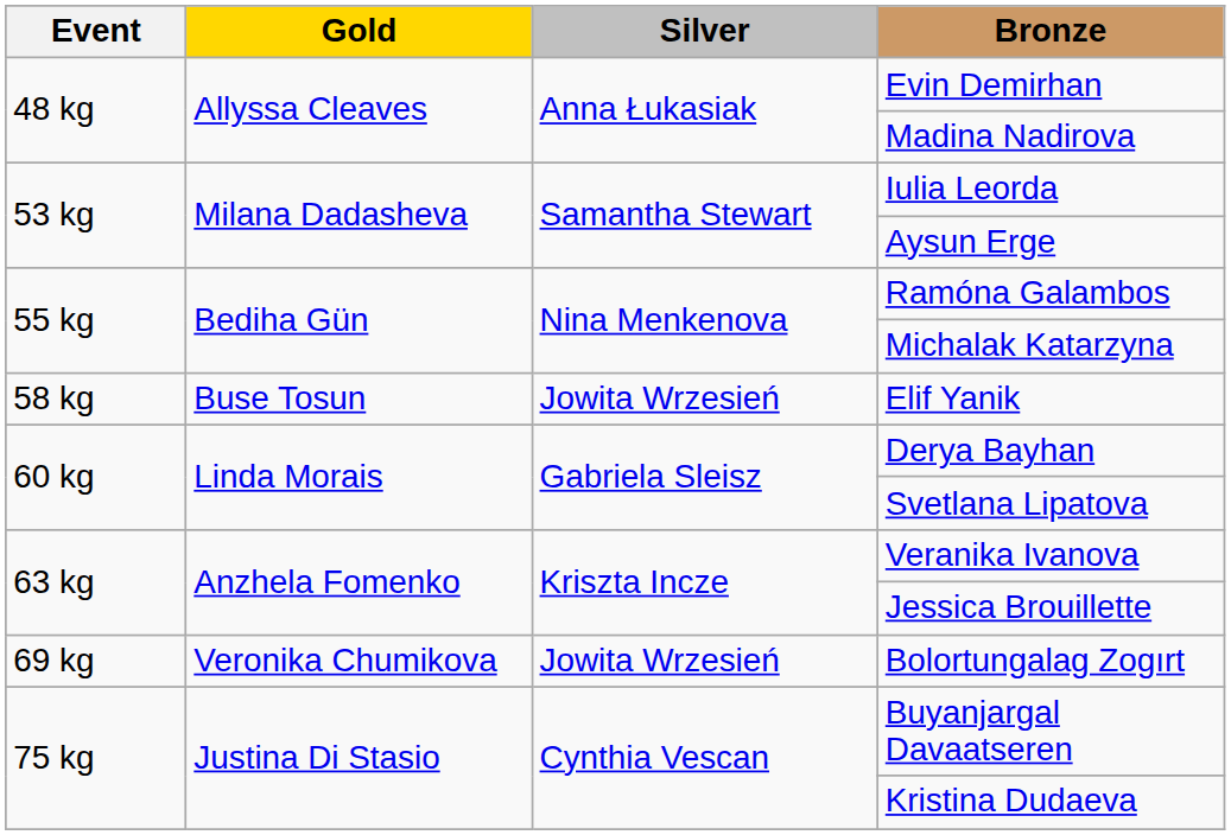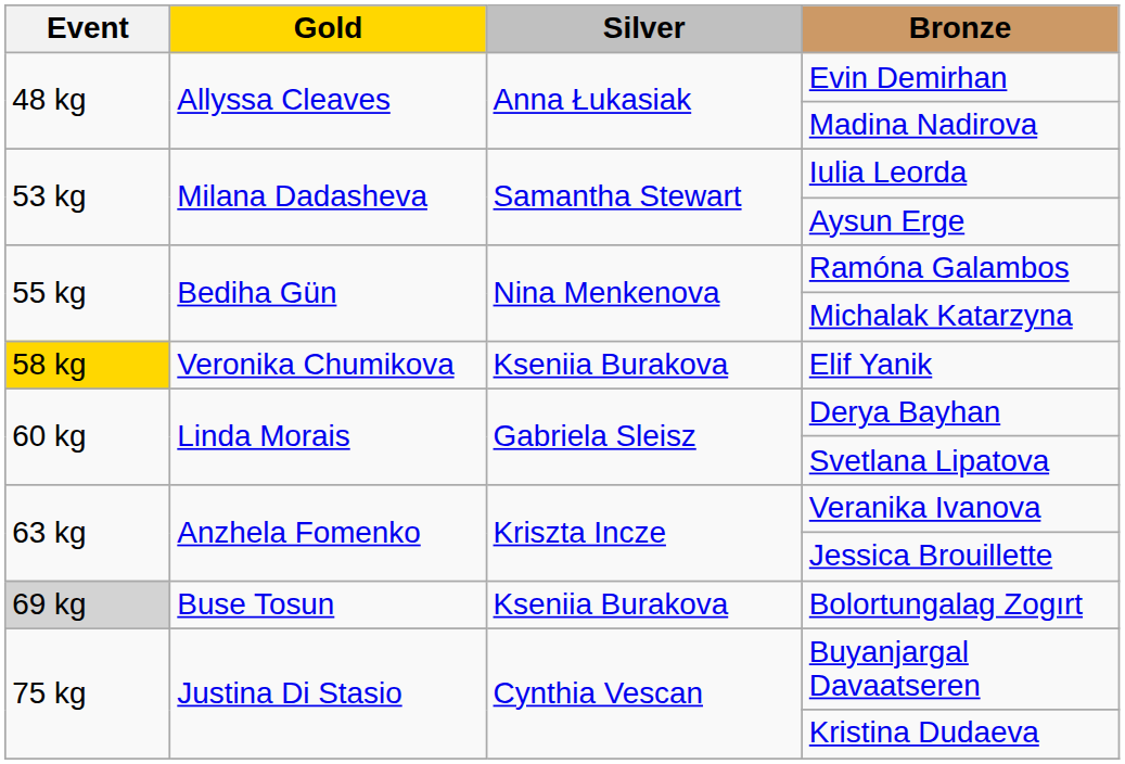 <table class="wikitable">
 <tr>
 <th width="80">Event</th>
 <th style="background-color:gold; width:160px">Gold</th>
 <th style="background-color:silver; width:160px">Silver</th>
 <th style="background-color:#CC9966; width:160px">Bronze</th>
 </tr>
 <tr>
 <td rowspan="2">48 kg</td>
 <td rowspan="2"><a href='#'>Allyssa Cleaves</a><br></td>
 <td rowspan="2"><a href='#'>Anna Łukasiak</a><br></td>
 <td><a href='#'>Evin Demirhan</a><br></td>
 </tr>
 <tr>
 <td><a href='#'>Madina Nadirova</a><br></td>
 </tr>
 <tr>
 <td rowspan="2">53 kg</td>
 <td rowspan="2"><a href='#'>Milana Dadasheva</a><br></td>
 <td rowspan="2"><a href='#'>Samantha Stewart</a><br></td>
 <td><a href='#'>Iulia Leorda</a><br></td>
 </tr>
 <tr>
 <td><a href='#'>Aysun Erge</a><br></td>
 </tr>
 <tr>
 <td rowspan="2">55 kg</td>
 <td rowspan="2"><a href='#'>Bediha Gün</a><br></td>
 <td rowspan="2"><a href='#'>Nina Menkenova</a><br></td>
 <td><a href='#'>Ramóna Galambos</a><br></td>
 </tr>
 <tr>
 <td><a href='#'>Michalak Katarzyna</a><br></td>
 </tr>
 <tr>
-<td>58 kg</td>
-<td><a href='#'>Buse Tosun</a><br></td>
-<td><a href='#'>Jowita Wrzesień</a><br></td>
+<td style="background: gold;">58 kg</td>
+<td><a href='#'>Veronika Chumikova</a><br></td>
+<td><a href='#'>Kseniia Burakova</a><br></td>
 <td><a href='#'>Elif Yanik</a><br></td>
 </tr>
 <tr>
 <td rowspan="2">60 kg</td>
 <td rowspan="2"><a href='#'>Linda Morais</a><br></td>
 <td rowspan="2"><a href='#'>Gabriela Sleisz</a><br></td>
 <td><a href='#'>Derya Bayhan</a><br></td>
 </tr>
 <tr>
 <td><a href='#'>Svetlana Lipatova</a><br></td>
 </tr>
 <tr>
 <td rowspan="2">63 kg</td>
 <td rowspan="2"><a href='#'>Anzhela Fomenko</a><br></td>
 <td rowspan="2"><a href='#'>Kriszta Incze</a><br></td>
 <td><a href='#'>Veranika Ivanova</a><br></td>
 </tr>
 <tr>
 <td><a href='#'>Jessica Brouillette</a><br></td>
 </tr>
 <tr>
-<td>69 kg</td>
-<td><a href='#'>Veronika Chumikova</a><br></td>
-<td><a href='#'>Jowita Wrzesień</a><br></td>
+<td style="background: lightgrey;">69 kg</td>
+<td><a href='#'>Buse Tosun</a><br></td>
+<td><a href='#'>Kseniia Burakova</a><br></td>
 <td><a href='#'>Bolortungalag Zogırt</a><br></td>
 </tr>
 <tr>
 <td rowspan="2">75 kg</td>
 <td rowspan="2"><a href='#'>Justina Di Stasio</a><br></td>
 <td rowspan="2"><a href='#'>Cynthia Vescan</a><br></td>
 <td><a href='#'>Buyanjargal Davaatseren</a><br></td>
 </tr>
 <tr>
 <td><a href='#'>Kristina Dudaeva</a><br></td>
 </tr>
 </table>
